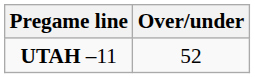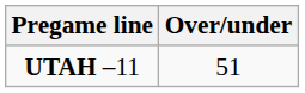 <table class="wikitable">
 <tr align="center">
 <th style=>Pregame line</th>
 <th style=>Over/under</th>
 </tr>
 <tr align="center">
 <td><strong>UTAH</strong> –11</td>
-<td>52</td>
+<td>51</td>
 </tr>
 </table>
